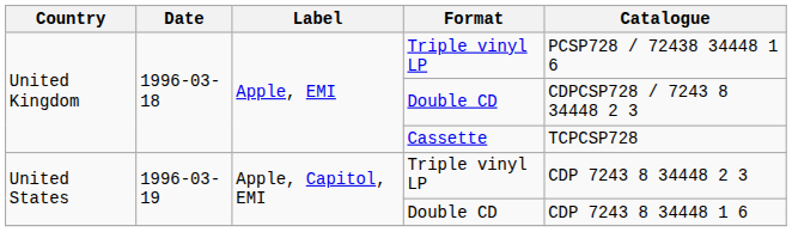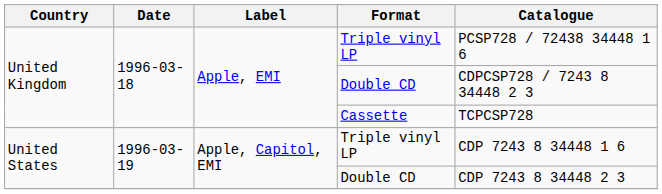 <table class="wikitable" style="font-size: 100%">
 <tr>
 <th>Country</th>
 <th>Date</th>
 <th>Label</th>
 <th>Format</th>
 <th>Catalogue</th>
 </tr>
 <tr>
 <td rowspan="3">United Kingdom</td>
 <td rowspan="3">1996-03-18</td>
 <td rowspan="3"><a href='#'>Apple</a>, <a href='#'>EMI</a></td>
 <td><a href='#'>Triple vinyl LP</a></td>
 <td>PCSP728 / 72438 34448 1 6</td>
 </tr>
 <tr>
 <td><a href='#'>Double CD</a></td>
 <td>CDPCSP728 / 7243 8 34448 2 3</td>
 </tr>
 <tr>
 <td><a href='#'>Cassette</a></td>
 <td>TCPCSP728</td>
 </tr>
 <tr>
 <td rowspan="2">United States</td>
 <td rowspan="2">1996-03-19</td>
 <td rowspan="2">Apple, <a href='#'>Capitol</a>, EMI</td>
 <td>Triple vinyl LP</td>
-<td>CDP 7243 8 34448 2 3</td>
+<td>CDP 7243 8 34448 1 6</td>
 </tr>
 <tr>
 <td>Double CD</td>
-<td>CDP 7243 8 34448 1 6</td>
+<td>CDP 7243 8 34448 2 3</td>
 </tr>
 <tr>
 </tr>
 </table>
